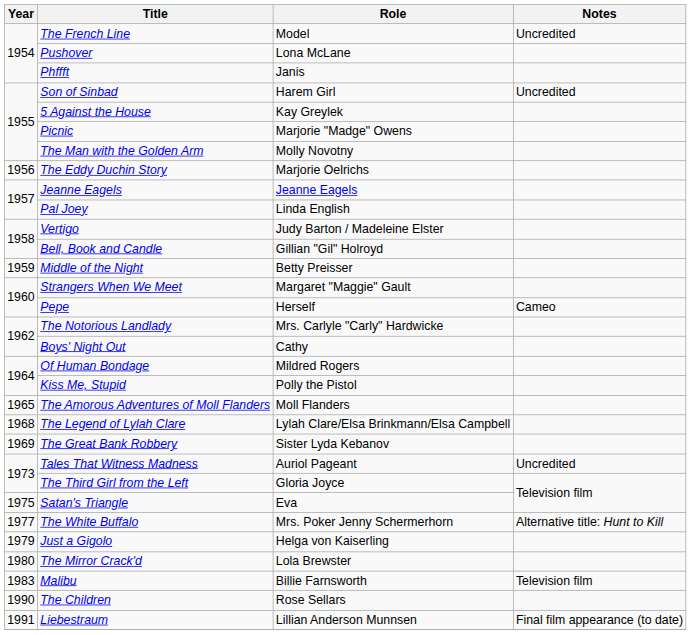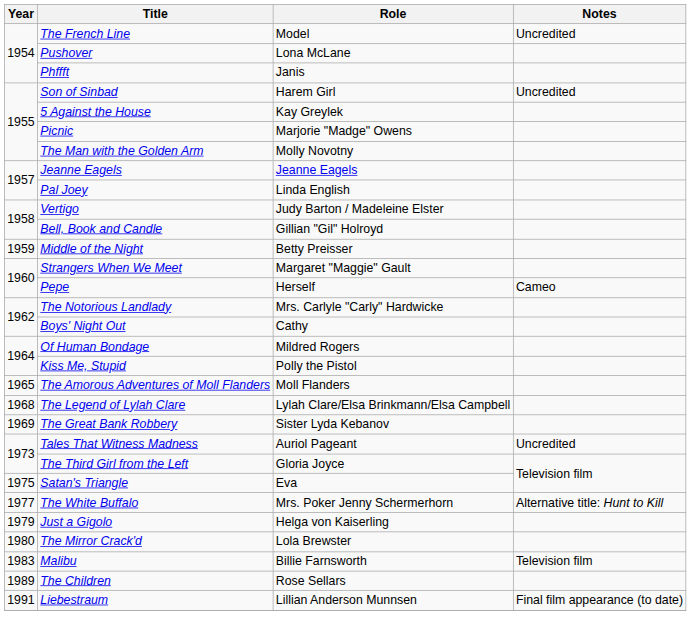 <table class="wikitable sortable">
 <tr>
 <th>Year</th>
 <th>Title</th>
 <th>Role</th>
 <th class="unsortable">Notes</th>
 </tr>
 <tr>
 <td rowspan="3">1954</td>
 <td><em><a href='#'>The French Line</a></em></td>
 <td>Model</td>
 <td>Uncredited</td>
 </tr>
 <tr>
 <td><em><a href='#'>Pushover</a></em></td>
 <td>Lona McLane</td>
 <td></td>
 </tr>
 <tr>
 <td><em><a href='#'>Phffft</a></em></td>
 <td>Janis</td>
 <td></td>
 </tr>
 <tr>
 <td rowspan="4">1955</td>
 <td><em><a href='#'>Son of Sinbad</a></em></td>
 <td>Harem Girl</td>
 <td>Uncredited</td>
 </tr>
 <tr>
 <td><em><a href='#'>5 Against the House</a></em></td>
 <td>Kay Greylek</td>
 <td></td>
 </tr>
 <tr>
 <td><em><a href='#'>Picnic</a></em></td>
 <td>Marjorie "Madge" Owens</td>
 <td></td>
 </tr>
 <tr>
 <td><em><a href='#'>The Man with the Golden Arm</a></em></td>
 <td>Molly Novotny</td>
-<td></td>
-</tr>
-<tr>
-<td>1956</td>
-<td><em><a href='#'>The Eddy Duchin Story</a></em></td>
-<td>Marjorie Oelrichs</td>
 <td></td>
 </tr>
 <tr>
 <td rowspan="2">1957</td>
 <td><em><a href='#'>Jeanne Eagels</a></em></td>
 <td><a href='#'>Jeanne Eagels</a></td>
 <td></td>
 </tr>
 <tr>
 <td><em><a href='#'>Pal Joey</a></em></td>
 <td>Linda English</td>
 <td></td>
 </tr>
 <tr>
 <td rowspan="2">1958</td>
 <td><em><a href='#'>Vertigo</a></em></td>
 <td>Judy Barton / Madeleine Elster</td>
 <td></td>
 </tr>
 <tr>
 <td><em><a href='#'>Bell, Book and Candle</a></em></td>
 <td>Gillian "Gil" Holroyd</td>
 <td></td>
 </tr>
 <tr>
 <td>1959</td>
 <td><em><a href='#'>Middle of the Night</a></em></td>
 <td>Betty Preisser</td>
 <td></td>
 </tr>
 <tr>
 <td rowspan="2">1960</td>
 <td><em><a href='#'>Strangers When We Meet</a></em></td>
 <td>Margaret "Maggie" Gault</td>
 <td></td>
 </tr>
 <tr>
 <td><em><a href='#'>Pepe</a></em></td>
 <td>Herself</td>
 <td>Cameo</td>
 </tr>
 <tr>
 <td rowspan="2">1962</td>
 <td><em><a href='#'>The Notorious Landlady</a></em></td>
 <td>Mrs. Carlyle "Carly" Hardwicke</td>
 <td></td>
 </tr>
 <tr>
 <td><em><a href='#'>Boys' Night Out</a></em></td>
 <td>Cathy</td>
 <td></td>
 </tr>
 <tr>
 <td rowspan="2">1964</td>
 <td><em><a href='#'>Of Human Bondage</a></em></td>
 <td>Mildred Rogers</td>
 <td></td>
 </tr>
 <tr>
 <td><em><a href='#'>Kiss Me, Stupid</a></em></td>
 <td>Polly the Pistol</td>
 <td></td>
 </tr>
 <tr>
 <td>1965</td>
 <td><em><a href='#'>The Amorous Adventures of Moll Flanders</a></em></td>
 <td>Moll Flanders</td>
 <td></td>
 </tr>
 <tr>
 <td>1968</td>
 <td><em><a href='#'>The Legend of Lylah Clare</a></em></td>
 <td>Lylah Clare/Elsa Brinkmann/Elsa Campbell</td>
 <td></td>
 </tr>
 <tr>
 <td>1969</td>
 <td><em><a href='#'>The Great Bank Robbery</a></em></td>
 <td>Sister Lyda Kebanov</td>
 <td></td>
 </tr>
 <tr>
 <td rowspan="2">1973</td>
 <td><em><a href='#'>Tales That Witness Madness</a></em></td>
 <td>Auriol Pageant</td>
 <td>Uncredited</td>
 </tr>
 <tr>
 <td><em><a href='#'>The Third Girl from the Left</a></em></td>
 <td>Gloria Joyce</td>
 <td rowspan="2">Television film</td>
 </tr>
 <tr>
 <td>1975</td>
 <td><em><a href='#'>Satan's Triangle</a></em></td>
 <td>Eva</td>
 </tr>
 <tr>
 <td>1977</td>
 <td><em><a href='#'>The White Buffalo</a></em></td>
 <td>Mrs. Poker Jenny Schermerhorn</td>
 <td>Alternative title: <em>Hunt to Kill</em></td>
 </tr>
 <tr>
 <td>1979</td>
 <td><em><a href='#'>Just a Gigolo</a></em></td>
 <td>Helga von Kaiserling</td>
 <td></td>
 </tr>
 <tr>
 <td>1980</td>
 <td><em><a href='#'>The Mirror Crack'd</a></em></td>
 <td>Lola Brewster</td>
 <td></td>
 </tr>
 <tr>
 <td>1983</td>
 <td><em><a href='#'>Malibu</a></em></td>
 <td>Billie Farnsworth</td>
 <td>Television film</td>
 </tr>
 <tr>
-<td>1990</td>
+<td>1989</td>
 <td><em><a href='#'>The Children</a></em></td>
 <td>Rose Sellars</td>
 <td></td>
 </tr>
 <tr>
 <td>1991</td>
 <td><em><a href='#'>Liebestraum</a></em></td>
 <td>Lillian Anderson Munnsen</td>
 <td>Final film appearance (to date)</td>
 </tr>
 <tr>
 </tr>
 </table>
